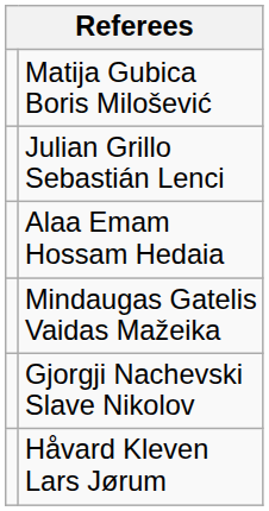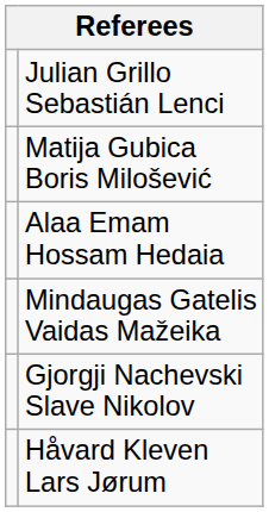 <table class="wikitable">
 <tr>
 <th colspan="2">Referees</th>
 </tr>
 <tr>
 <td></td>
-<td>Matija Gubica<br>Boris Milošević</td>
+<td>Julian Grillo<br>Sebastián Lenci</td>
 </tr>
 <tr>
 <td></td>
-<td>Julian Grillo<br>Sebastián Lenci</td>
+<td>Matija Gubica<br>Boris Milošević</td>
 </tr>
 <tr>
 <td></td>
 <td>Alaa Emam<br>Hossam Hedaia</td>
 </tr>
 <tr>
 <td></td>
 <td>Mindaugas Gatelis<br>Vaidas Mažeika</td>
 </tr>
 <tr>
 <td></td>
 <td>Gjorgji Nachevski<br>Slave Nikolov</td>
 </tr>
 <tr>
 <td></td>
 <td>Håvard Kleven<br>Lars Jørum</td>
 </tr>
 </table>
